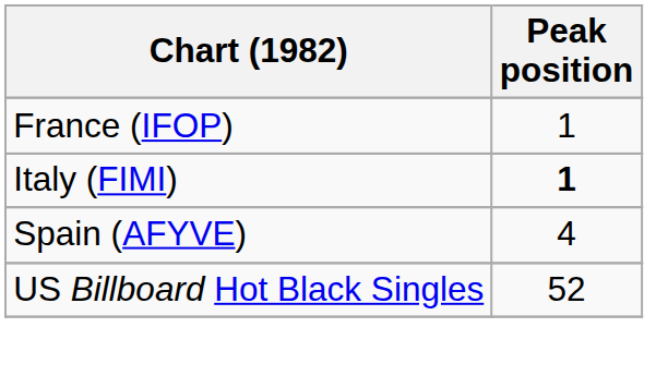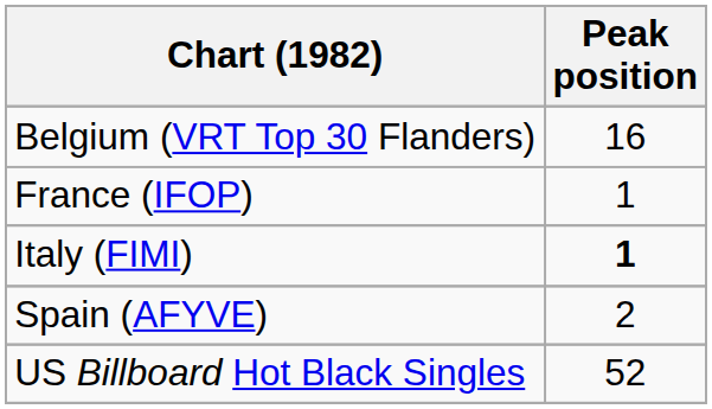 <table class="wikitable sortable">
 <tr>
 <th>Chart (1982)</th>
 <th>Peak<br>position</th>
 </tr>
 <tr>
+</tr>
+<tr>
+<td>Belgium (<a href='#'>VRT Top 30</a> Flanders)</td>
+<td align="center">16</td>
 </tr>
 <tr>
 <td>France (<a href='#'>IFOP</a>)</td>
 <td align="center">1</td>
 </tr>
 <tr>
 </tr>
 <tr>
 <td>Italy (<a href='#'>FIMI</a>)</td>
 <td align="center"><strong>1</strong></td>
 </tr>
 <tr>
 </tr>
 <tr>
 </tr>
 <tr>
 </tr>
 <tr>
 <td>Spain (<a href='#'>AFYVE</a>)</td>
-<td align="center">4</td>
+<td align="center">2</td>
 </tr>
 <tr>
 </tr>
 <tr>
 </tr>
 <tr>
 </tr>
 <tr>
 <td>US <em>Billboard</em> <a href='#'>Hot Black Singles</a></td>
 <td align="center">52</td>
 </tr>
 <tr>
 </tr>
 </table>
